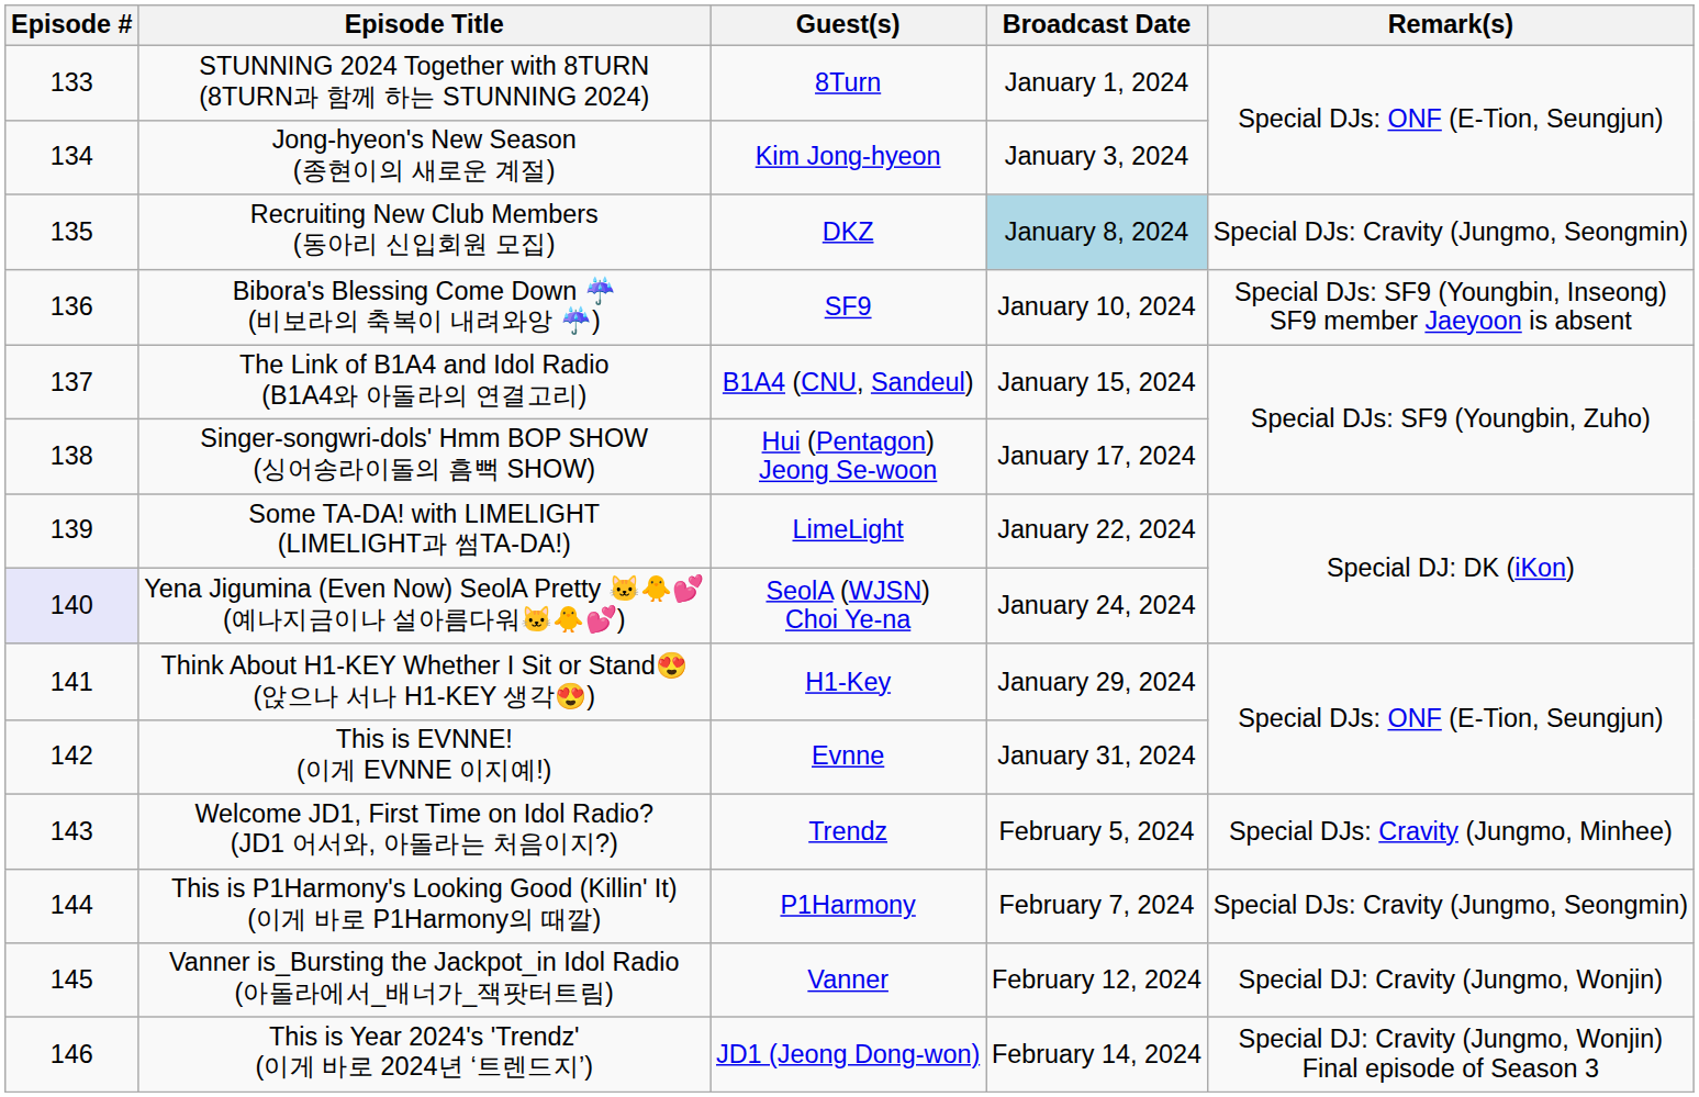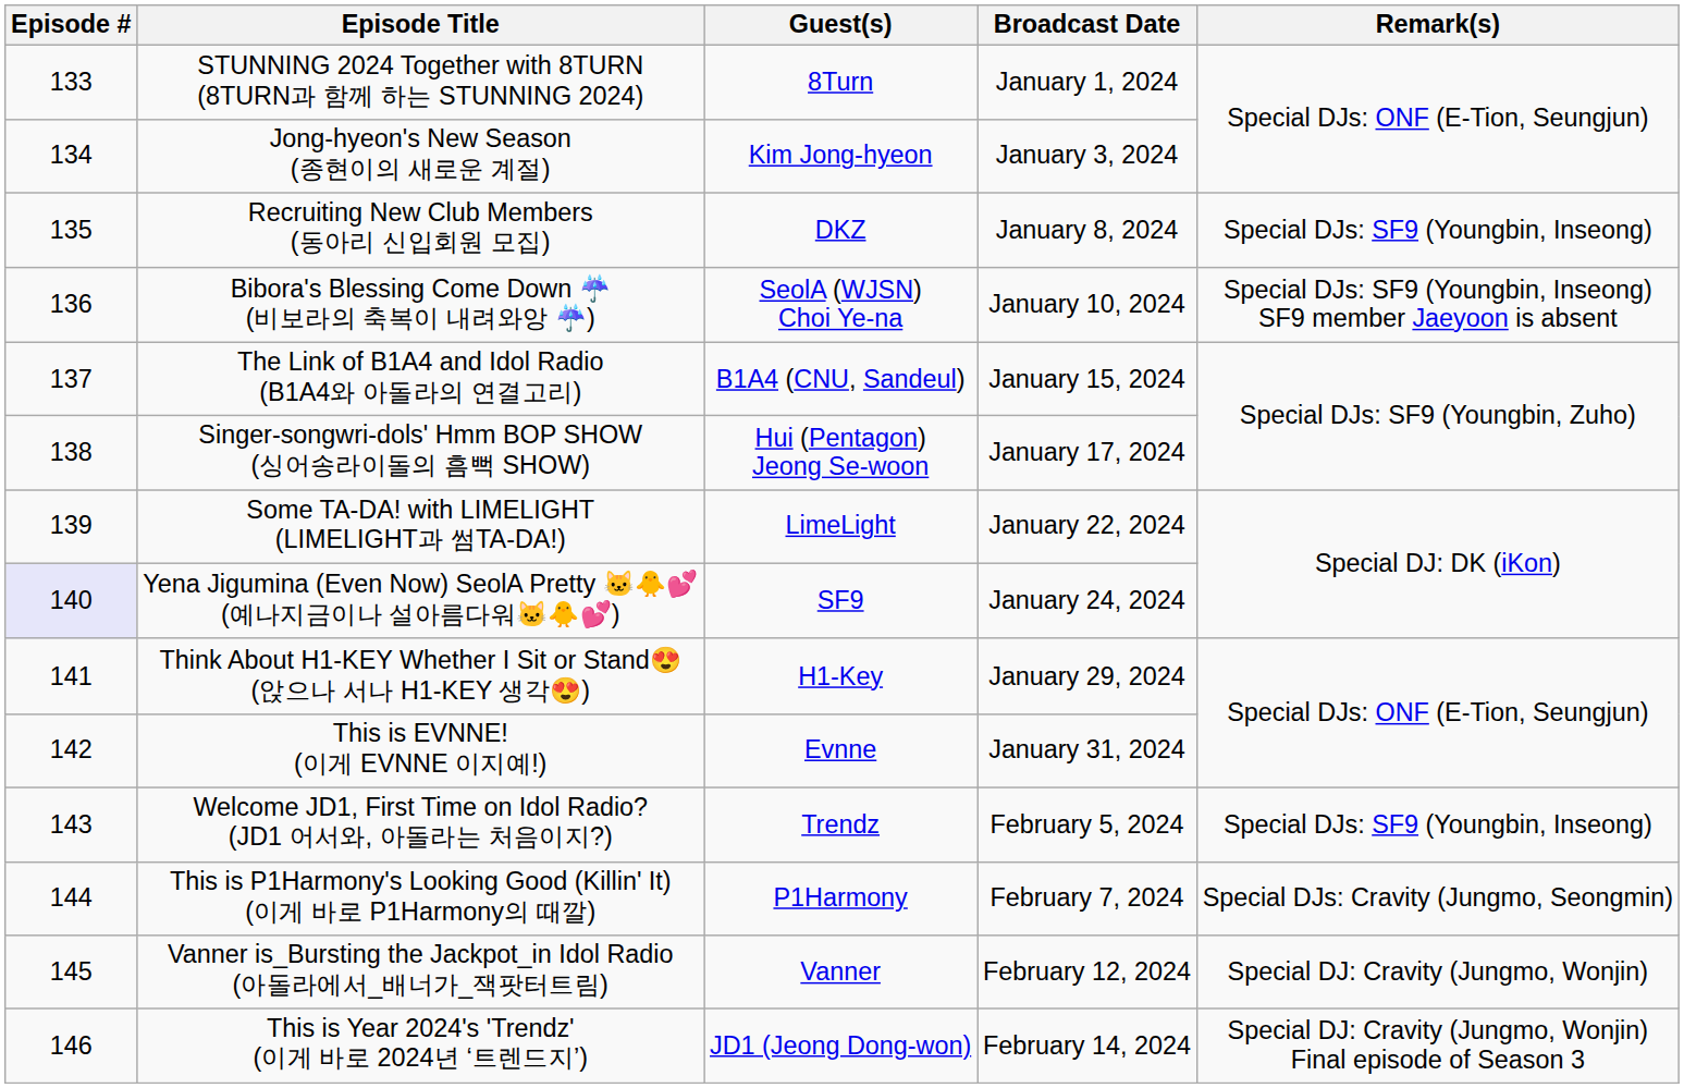 <table class="wikitable" style="text-align:center">
 <tr>
 <th>Episode #</th>
 <th>Episode Title</th>
 <th>Guest(s)</th>
 <th>Broadcast Date</th>
 <th>Remark(s)</th>
 </tr>
 <tr>
 <td>133</td>
 <td>STUNNING 2024 Together with 8TURN<br>(8TURN과 함께 하는 STUNNING 2024)</td>
 <td><a href='#'>8Turn</a></td>
 <td>January 1, 2024</td>
 <td rowspan="2">Special DJs: <a href='#'>ONF</a> (E-Tion, Seungjun)</td>
 </tr>
 <tr>
 <td>134</td>
 <td>Jong-hyeon's New Season<br>(종현이의 새로운 계절)</td>
 <td><a href='#'>Kim Jong-hyeon</a></td>
 <td>January 3, 2024</td>
 </tr>
 <tr>
 <td>135</td>
 <td>Recruiting New Club Members<br>(동아리 신입회원 모집)</td>
 <td><a href='#'>DKZ</a></td>
-<td style="background: lightblue;">January 8, 2024</td>
-<td>Special DJs: Cravity (Jungmo, Seongmin)</td>
+<td>January 8, 2024</td>
+<td>Special DJs: <a href='#'>SF9</a> (Youngbin, Inseong)</td>
 </tr>
 <tr>
 <td>136</td>
 <td>Bibora's Blessing Come Down ☔️<br>(비보라의 축복이 내려와앙 ☔️)</td>
-<td><a href='#'>SF9</a></td>
+<td><a href='#'>SeolA</a> (<a href='#'>WJSN</a>)<br><a href='#'>Choi Ye-na</a></td>
 <td>January 10, 2024</td>
 <td>Special DJs: SF9 (Youngbin, Inseong)<br>SF9 member <a href='#'>Jaeyoon</a> is absent</td>
 </tr>
 <tr>
 <td>137</td>
 <td>The Link of B1A4 and Idol Radio<br>(B1A4와 아돌라의 연결고리)</td>
 <td><a href='#'>B1A4</a> (<a href='#'>CNU</a>, <a href='#'>Sandeul</a>)</td>
 <td>January 15, 2024</td>
 <td rowspan="2">Special DJs: SF9 (Youngbin, Zuho)</td>
 </tr>
 <tr>
 <td>138</td>
 <td>Singer-songwri-dols' Hmm BOP SHOW<br>(싱어송라이돌의 흠뻑 SHOW)</td>
 <td><a href='#'>Hui</a> (<a href='#'>Pentagon</a>)<br><a href='#'>Jeong Se-woon</a></td>
 <td>January 17, 2024</td>
 </tr>
 <tr>
 <td>139</td>
 <td>Some TA-DA! with LIMELIGHT<br>(LIMELIGHT과 썸TA-DA!)</td>
 <td><a href='#'>LimeLight</a></td>
 <td>January 22, 2024</td>
 <td rowspan="2">Special DJ: DK (<a href='#'>iKon</a>)</td>
 </tr>
 <tr>
 <td style="background: lavender;">140</td>
 <td>Yena Jigumina (Even Now) SeolA Pretty 🐱🐥💕<br>(예나지금이나 설아름다워🐱🐥💕)</td>
-<td><a href='#'>SeolA</a> (<a href='#'>WJSN</a>)<br><a href='#'>Choi Ye-na</a></td>
+<td><a href='#'>SF9</a></td>
 <td>January 24, 2024</td>
 </tr>
 <tr>
 <td>141</td>
 <td>Think About H1-KEY Whether I Sit or Stand😍<br>(앉으나 서나 H1-KEY 생각😍)</td>
 <td><a href='#'>H1-Key</a></td>
 <td>January 29, 2024</td>
 <td rowspan="2">Special DJs: <a href='#'>ONF</a> (E-Tion, Seungjun)</td>
 </tr>
 <tr>
 <td>142</td>
 <td>This is EVNNE!<br>(이게 EVNNE 이지예!)</td>
 <td><a href='#'>Evnne</a></td>
 <td>January 31, 2024</td>
 </tr>
 <tr>
 <td>143</td>
 <td>Welcome JD1, First Time on Idol Radio?<br>(JD1 어서와, 아돌라는 처음이지?)</td>
 <td><a href='#'>Trendz</a></td>
 <td>February 5, 2024</td>
-<td>Special DJs: <a href='#'>Cravity</a> (Jungmo, Minhee)</td>
+<td>Special DJs: <a href='#'>SF9</a> (Youngbin, Inseong)</td>
 </tr>
 <tr>
 <td>144</td>
 <td>This is P1Harmony's Looking Good (Killin' It)<br>(이게 바로 P1Harmony의 때깔)</td>
 <td><a href='#'>P1Harmony</a></td>
 <td>February 7, 2024</td>
 <td>Special DJs: Cravity (Jungmo, Seongmin)</td>
 </tr>
 <tr>
 <td>145</td>
 <td>Vanner is_Bursting the Jackpot_in Idol Radio<br>(아돌라에서_배너가_잭팟터트림)</td>
 <td><a href='#'>Vanner</a></td>
 <td>February 12, 2024</td>
 <td>Special DJ: Cravity (Jungmo, Wonjin)</td>
 </tr>
 <tr>
 <td>146</td>
 <td>This is Year 2024's 'Trendz'<br>(이게 바로 2024년 ‘트렌드지’)</td>
 <td><a href='#'>JD1 (Jeong Dong-won)</a></td>
 <td>February 14, 2024</td>
 <td>Special DJ: Cravity (Jungmo, Wonjin)<br>Final episode of Season 3</td>
 </tr>
 <tr>
 </tr>
 </table>
